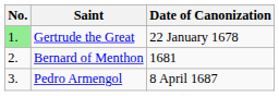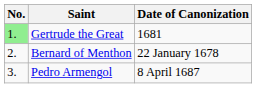 <table class="wikitable">
 <tr>
 <th>No.</th>
 <th>Saint</th>
 <th>Date of Canonization</th>
 </tr>
 <tr>
 <td style="background: lightgreen;">1.</td>
 <td><a href='#'>Gertrude the Great</a></td>
-<td>22 January 1678</td>
+<td>1681</td>
 </tr>
 <tr>
 <td>2.</td>
 <td><a href='#'>Bernard of Menthon</a></td>
-<td>1681</td>
+<td>22 January 1678</td>
 </tr>
 <tr>
 <td>3.</td>
 <td><a href='#'>Pedro Armengol</a></td>
 <td>8 April 1687</td>
 </tr>
 </table>
